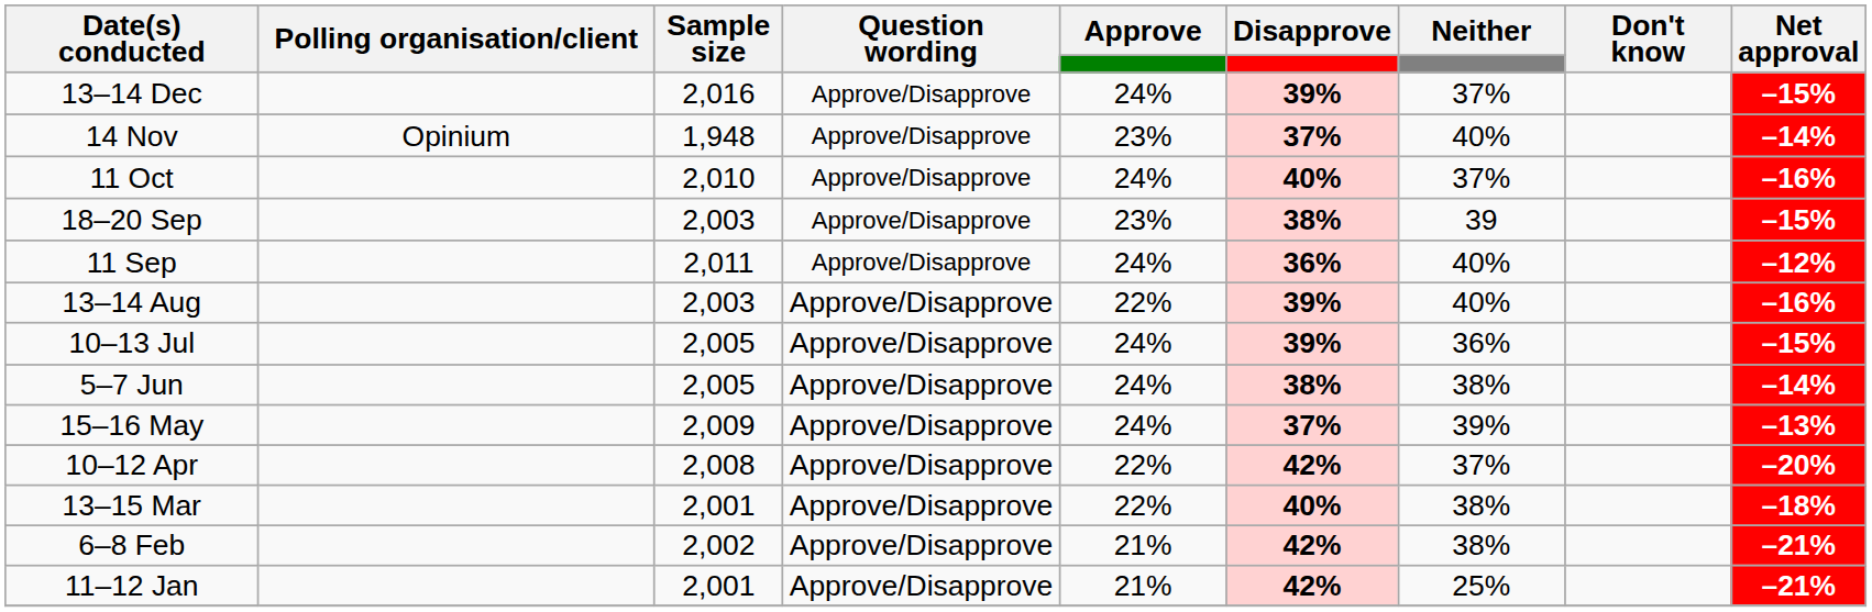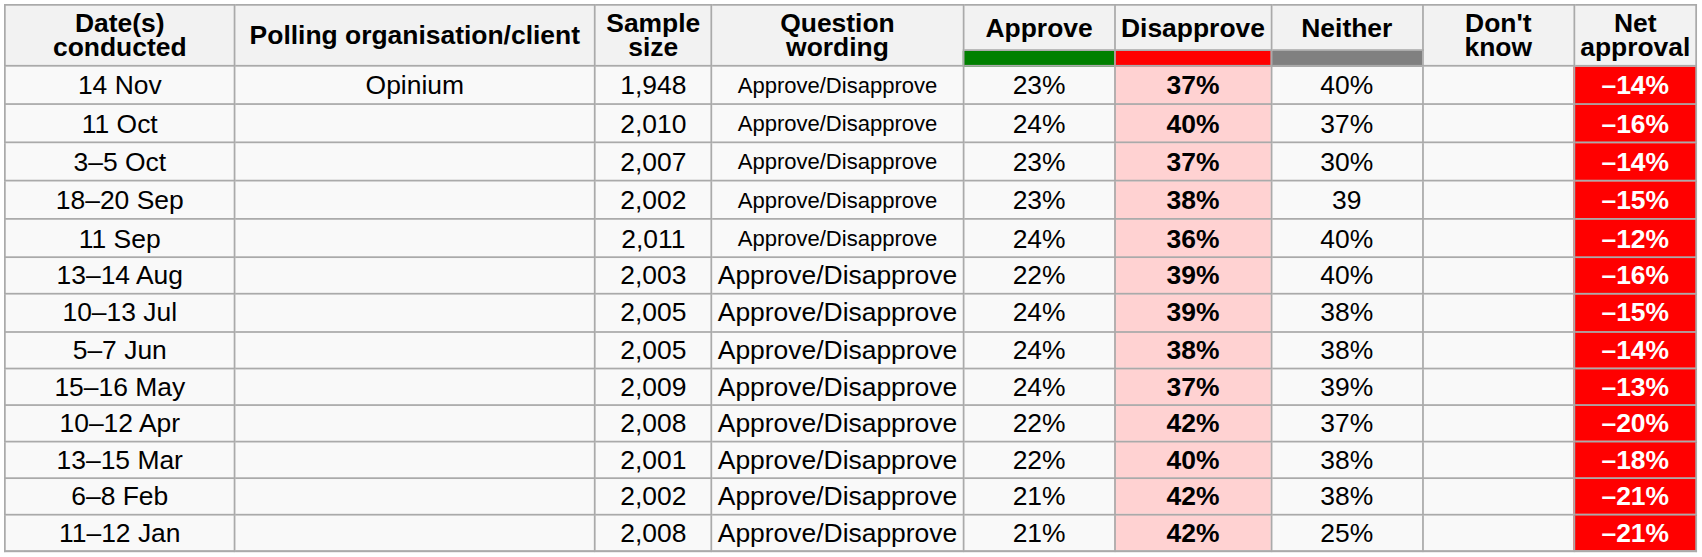 <table class="wikitable collapsible sortable" style="text-align:center;font-size:95%;line-height:14px;">
 <tr>
 <th style="width:125px;" rowspan="2">Date(s)<br>conducted</th>
 <th style="width:200px;" rowspan="2">Polling organisation/client</th>
 <th style="width:60px;" rowspan="2">Sample size</th>
 <th style="width:120px;" rowspan="2">Question<br>wording</th>
 <th class="unsortable" style="width:80px;">Approve</th>
 <th class="unsortable" style="width: 80px;">Disapprove</th>
 <th class="unsortable" style="width:80px;">Neither</th>
 <th class="unsortable" style="width:80px;" rowspan="2">Don't know</th>
 <th class="unsortable" style="width:20px;" rowspan="2">Net approval</th>
 </tr>
 <tr>
 <th class="unsortable" style="color:inherit;background:green;width:60px;"></th>
 <th class="unsortable" style="color:inherit;background:red;width:60px;"></th>
 <th class="unsortable" style="color:inherit;background:grey;width:60px;"></th>
-</tr>
-<tr>
-<td>13–14 Dec</td>
-<td></td>
-<td>2,016</td>
-<td><small>Approve/Disapprove</small></td>
-<td>24%</td>
-<td style="background:#FFD2D2"><strong>39%</strong></td>
-<td>37%</td>
-<td></td>
-<td style="background:red;color:white;"><strong>–15%</strong></td>
 </tr>
 <tr>
 <td>14 Nov</td>
 <td>Opinium</td>
 <td>1,948</td>
 <td><small>Approve/Disapprove</small></td>
 <td>23%</td>
 <td style="background:#FFD2D2"><strong>37%</strong></td>
 <td>40%</td>
 <td></td>
 <td style="background:red;color:white;"><strong>–14%</strong></td>
 </tr>
 <tr>
 <td>11 Oct</td>
 <td></td>
 <td>2,010</td>
 <td><small>Approve/Disapprove</small></td>
 <td>24%</td>
 <td style="background:#FFD2D2"><strong>40%</strong></td>
 <td>37%</td>
 <td></td>
 <td style="background:red;color:white;"><strong>–16%</strong></td>
 </tr>
 <tr>
+<td>3–5 Oct</td>
+<td> </td>
+<td>2,007</td>
+<td><small>Approve/Disapprove</small></td>
+<td>23%</td>
+<td style="background:#FFD2D2"><strong>37%</strong></td>
+<td>30%</td>
+<td></td>
+<td style="background:red;color:white;"><strong>–14%</strong></td>
+</tr>
+<tr>
 <td>18–20 Sep</td>
 <td> </td>
-<td>2,003</td>
+<td>2,002</td>
 <td><small>Approve/Disapprove</small></td>
 <td>23%</td>
 <td style="background:#FFD2D2"><strong>38%</strong></td>
 <td>39</td>
 <td></td>
 <td style="background:red;color:white;"><strong>–15%</strong></td>
 </tr>
 <tr>
 <td>11 Sep</td>
 <td></td>
 <td>2,011</td>
 <td><small>Approve/Disapprove</small></td>
 <td>24%</td>
 <td style="background:#FFD2D2"><strong>36%</strong></td>
 <td>40%</td>
 <td></td>
 <td style="background:red;color:white;"><strong>–12%</strong></td>
 </tr>
 <tr>
 <td>13–14 Aug</td>
 <td></td>
 <td>2,003</td>
 <td>Approve/Disapprove</td>
 <td>22%</td>
 <td style="background:#FFD2D2"><strong>39%</strong></td>
 <td>40%</td>
 <td></td>
 <td style="background:red;color:white;"><strong>–16%</strong></td>
 </tr>
 <tr>
 <td>10–13 Jul</td>
 <td></td>
 <td>2,005</td>
 <td>Approve/Disapprove</td>
 <td>24%</td>
 <td style="background:#FFD2D2"><strong>39%</strong></td>
-<td>36%</td>
+<td>38%</td>
 <td></td>
 <td style="background:red;color:white;"><strong>–15%</strong></td>
 </tr>
 <tr>
 <td>5–7 Jun</td>
 <td></td>
 <td>2,005</td>
 <td>Approve/Disapprove</td>
 <td>24%</td>
 <td style="background:#FFD2D2"><strong>38%</strong></td>
 <td>38%</td>
 <td></td>
 <td style="background:red;color:white;"><strong>–14%</strong></td>
 </tr>
 <tr>
 <td>15–16 May</td>
 <td></td>
 <td>2,009</td>
 <td>Approve/Disapprove</td>
 <td>24%</td>
 <td style="background:#FFD2D2"><strong>37%</strong></td>
 <td>39%</td>
 <td></td>
 <td style="background:red;color:white;"><strong>–13%</strong></td>
 </tr>
 <tr>
 <td>10–12 Apr</td>
 <td></td>
 <td>2,008</td>
 <td>Approve/Disapprove</td>
 <td>22%</td>
 <td style="background:#FFD2D2"><strong>42%</strong></td>
 <td>37%</td>
 <td></td>
 <td style="background:red;color:white;"><strong>–20%</strong></td>
 </tr>
 <tr>
 <td>13–15 Mar</td>
 <td></td>
 <td>2,001</td>
 <td>Approve/Disapprove</td>
 <td>22%</td>
 <td style="background:#FFD2D2"><strong>40%</strong></td>
 <td>38%</td>
 <td></td>
 <td style="background:red;color:white;"><strong>–18%</strong></td>
 </tr>
 <tr>
 <td>6–8 Feb</td>
 <td></td>
 <td>2,002</td>
 <td>Approve/Disapprove</td>
 <td>21%</td>
 <td style="background:#FFD2D2"><strong>42%</strong></td>
 <td>38%</td>
 <td></td>
 <td style="background:red;color:white;"><strong>–21%</strong></td>
 </tr>
 <tr>
 <td>11–12 Jan</td>
 <td> </td>
-<td>2,001</td>
+<td>2,008</td>
 <td>Approve/Disapprove</td>
 <td>21%</td>
 <td style="background:#FFD2D2"><strong>42%</strong></td>
 <td>25%</td>
 <td></td>
 <td style="background:red;color:white;"><strong>–21%</strong></td>
 </tr>
 <tr>
 </tr>
 </table>
